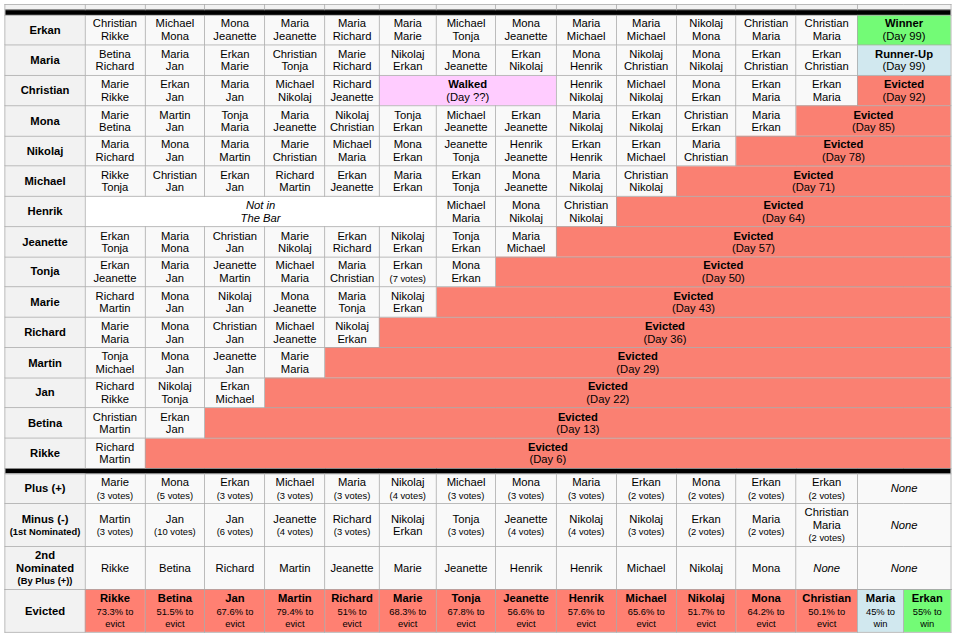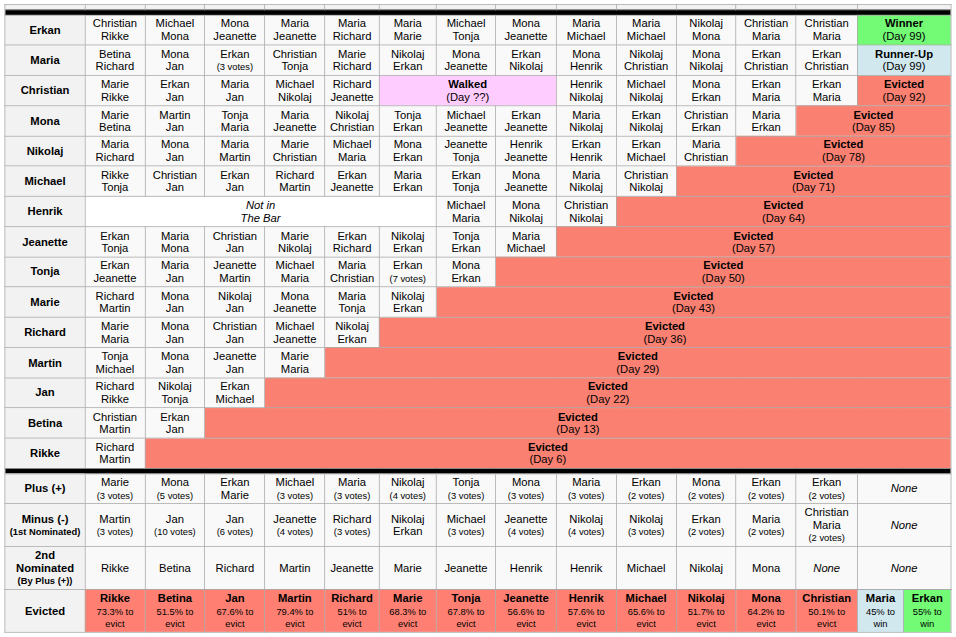 <table class="wikitable" style="font-size:90%; text-align:center; width: 96%; margin-left: auto; margin-right: auto;">
 <tr>
 <th></th>
 <th></th>
 <th></th>
 <th></th>
 <th></th>
 <th></th>
 <th></th>
 <th></th>
 <th></th>
 <th></th>
 <th></th>
 <th></th>
 <th></th>
 <th></th>
 <th colspan=2></th>
 </tr>
 <tr>
 <th style="background:#000000;" colspan="17"></th>
 </tr>
 <tr>
 <th>Erkan</th>
 <td><span>Christian</span><br><span>Rikke</span></td>
 <td><span>Michael</span><br><span>Mona</span></td>
 <td><span>Mona</span><br><span>Jeanette</span></td>
 <td><span>Maria</span><br><span>Jeanette</span></td>
 <td><span>Maria</span><br><span>Richard</span></td>
 <td><span>Maria</span><br><span>Marie</span></td>
 <td><span>Michael</span><br><span>Tonja</span></td>
 <td><span>Mona</span><br><span>Jeanette</span></td>
 <td><span>Maria</span><br><span>Michael</span></td>
 <td><span>Maria</span><br><span>Michael</span></td>
 <td><span>Nikolaj</span><br><span>Mona</span></td>
 <td><span>Christian</span><br><span>Maria</span></td>
 <td><span>Christian</span><br><span>Maria</span></td>
 <td style="background:#73FB76" colspan=2><strong>Winner</strong> <br> (Day 99)</td>
 </tr>
 <tr>
 <th>Maria</th>
 <td><span>Betina</span><br><span>Richard</span></td>
-<td><span>Maria</span><br><span>Jan</span></td>
-<td><span>Erkan</span><br><span>Marie</span></td>
+<td><span>Mona</span><br><span>Jan</span></td>
+<td><span>Erkan<br><small>(3 votes)</small></span></td>
 <td><span>Christian</span><br><span>Tonja</span></td>
 <td><span>Marie</span><br><span>Richard</span></td>
 <td><span>Nikolaj</span><br><span>Erkan</span></td>
 <td><span>Mona</span><br><span>Jeanette</span></td>
 <td><span>Erkan</span><br><span>Nikolaj</span></td>
 <td><span>Mona</span><br><span>Henrik</span></td>
 <td><span>Nikolaj</span><br><span>Christian</span></td>
 <td><span>Mona</span><br><span>Nikolaj</span></td>
 <td><span>Erkan</span><br><span>Christian</span></td>
 <td><span>Erkan</span><br><span>Christian</span></td>
 <td style="background:#D1E8EF" colspan=2><strong>Runner-Up</strong> <br> (Day 99)</td>
 </tr>
 <tr>
 <th>Christian</th>
 <td><span>Marie</span><br><span>Rikke</span></td>
 <td><span>Erkan</span><br><span>Jan</span></td>
 <td><span>Maria</span><br><span>Jan</span></td>
 <td><span>Michael</span><br><span>Nikolaj</span></td>
 <td><span>Richard</span><br><span>Jeanette</span></td>
 <td style="background:#fcf; text-align:center;" colspan="3"><strong>Walked</strong> <br> (Day ??)</td>
 <td><span>Henrik</span><br><span>Nikolaj</span></td>
 <td><span>Michael</span><br><span>Nikolaj</span></td>
 <td><span>Mona</span><br><span>Erkan</span></td>
 <td><span>Erkan</span><br><span>Maria</span></td>
 <td><span>Erkan</span><br><span>Maria</span></td>
 <td style="background:salmon; text-align:center;" colspan=2><strong>Evicted</strong> <br> (Day 92)</td>
 </tr>
 <tr>
 <th>Mona</th>
 <td><span>Marie</span><br><span>Betina</span></td>
 <td><span>Martin</span><br><span>Jan</span></td>
 <td><span>Tonja</span><br><span>Maria</span></td>
 <td><span>Maria</span><br><span>Jeanette</span></td>
 <td><span>Nikolaj</span><br><span>Christian</span></td>
 <td><span>Tonja</span><br><span>Erkan</span></td>
 <td><span>Michael</span><br><span>Jeanette</span></td>
 <td><span>Erkan</span><br><span>Jeanette</span></td>
 <td><span>Maria</span><br><span>Nikolaj</span></td>
 <td><span>Erkan</span><br><span>Nikolaj</span></td>
 <td><span>Christian</span><br><span>Erkan</span></td>
 <td><span>Maria</span><br><span>Erkan</span></td>
 <td style="background:salmon; text-align:center;" colspan=3><strong>Evicted</strong> <br> (Day 85)</td>
 </tr>
 <tr>
 <th>Nikolaj</th>
 <td><span>Maria</span><br><span>Richard</span></td>
 <td><span>Mona</span><br><span>Jan</span></td>
 <td><span>Maria</span><br><span>Martin</span></td>
 <td><span>Marie</span><br><span>Christian</span></td>
 <td><span>Michael</span><br><span>Maria</span></td>
 <td><span>Mona</span><br><span>Erkan</span></td>
 <td><span>Jeanette</span><br><span>Tonja</span></td>
 <td><span>Henrik</span><br><span>Jeanette</span></td>
 <td><span>Erkan</span><br><span>Henrik</span></td>
 <td><span>Erkan</span><br><span>Michael</span></td>
 <td><span>Maria</span><br><span>Christian</span></td>
 <td style="background:salmon; text-align:center;" colspan=4><strong>Evicted</strong> <br> (Day 78)</td>
 </tr>
 <tr>
 <th>Michael</th>
 <td><span>Rikke</span><br><span>Tonja</span></td>
 <td><span>Christian</span><br><span>Jan</span></td>
 <td><span>Erkan</span><br><span>Jan</span></td>
 <td><span>Richard</span><br><span>Martin</span></td>
 <td><span>Erkan</span><br><span>Jeanette</span></td>
 <td><span>Maria</span><br><span>Erkan</span></td>
 <td><span>Erkan</span><br><span>Tonja</span></td>
 <td><span>Mona</span><br><span>Jeanette</span></td>
 <td><span>Maria</span><br><span>Nikolaj</span></td>
 <td><span>Christian</span><br><span>Nikolaj</span></td>
 <td style="background:salmon; text-align:center;" colspan=5><strong>Evicted</strong> <br> (Day 71)</td>
 </tr>
 <tr>
 <th>Henrik</th>
 <td style="background:#FFFFFF; text-align:center;" colspan=6><em>Not in<br>The Bar</em></td>
 <td><span>Michael</span><br><span>Maria</span></td>
 <td><span>Mona</span><br><span>Nikolaj</span></td>
 <td><span>Christian</span><br><span>Nikolaj</span></td>
 <td style="background:salmon; text-align:center;" colspan=6><strong>Evicted</strong> <br> (Day 64)</td>
 </tr>
 <tr>
 <th>Jeanette</th>
 <td><span>Erkan</span><br><span>Tonja</span></td>
 <td><span>Maria</span><br><span>Mona</span></td>
 <td><span>Christian</span><br><span>Jan</span></td>
 <td><span>Marie</span><br><span>Nikolaj</span></td>
 <td><span>Erkan</span><br><span>Richard</span></td>
 <td><span>Nikolaj</span><br><span>Erkan</span></td>
 <td><span>Tonja</span><br><span>Erkan</span></td>
 <td><span>Maria</span><br><span>Michael</span></td>
 <td style="background:salmon; text-align:center;" colspan="7"><strong>Evicted</strong> <br> (Day 57)</td>
 </tr>
 <tr>
 <th>Tonja</th>
 <td><span>Erkan</span><br><span>Jeanette</span></td>
 <td><span>Maria</span><br><span>Jan</span></td>
 <td><span>Jeanette</span><br><span>Martin</span></td>
 <td><span>Michael</span><br><span>Maria</span></td>
 <td><span>Maria</span><br><span>Christian</span></td>
 <td><span>Erkan<br><small>(7 votes)</small></span></td>
 <td><span>Mona</span><br><span>Erkan</span></td>
 <td style="background:salmon; text-align:center;" colspan="8"><strong>Evicted</strong> <br> (Day 50)</td>
 </tr>
 <tr>
 <th>Marie</th>
 <td><span>Richard</span><br><span>Martin</span></td>
 <td><span>Mona</span><br><span>Jan</span></td>
 <td><span>Nikolaj</span><br><span>Jan</span></td>
 <td><span>Mona</span><br><span>Jeanette</span></td>
 <td><span>Maria</span><br><span>Tonja</span></td>
 <td><span>Nikolaj</span><br><span>Erkan</span></td>
 <td style="background:salmon; text-align:center;" colspan="9"><strong>Evicted</strong> <br> (Day 43)</td>
 </tr>
 <tr>
 <th>Richard</th>
 <td><span>Marie</span><br><span>Maria</span></td>
 <td><span>Mona</span><br><span>Jan</span></td>
 <td><span>Christian</span><br><span>Jan</span></td>
 <td><span>Michael</span><br><span>Jeanette</span></td>
 <td><span>Nikolaj</span><br><span>Erkan</span></td>
 <td style="background:salmon; text-align:center;" colspan="10"><strong>Evicted</strong> <br> (Day 36)</td>
 </tr>
 <tr>
 <th>Martin</th>
 <td><span>Tonja</span><br><span>Michael</span></td>
 <td><span>Mona</span><br><span>Jan</span></td>
 <td><span>Jeanette</span><br><span>Jan</span></td>
 <td><span>Marie</span><br><span>Maria</span></td>
 <td style="background:salmon; text-align:center;" colspan="11"><strong>Evicted</strong><br> (Day 29)</td>
 </tr>
 <tr>
 <th>Jan</th>
 <td><span>Richard</span><br><span>Rikke</span></td>
 <td><span>Nikolaj</span><br><span>Tonja</span></td>
 <td><span>Erkan</span><br><span>Michael</span></td>
 <td style="background:salmon; text-align:center;" colspan="12"><strong>Evicted</strong><br> (Day 22)</td>
 </tr>
 <tr>
 <th>Betina</th>
 <td><span>Christian</span><br><span>Martin</span></td>
 <td><span>Erkan</span><br><span>Jan</span></td>
 <td style="background:salmon; text-align:center;" colspan="13"><strong>Evicted</strong><br> (Day 13)</td>
 </tr>
 <tr>
 <th>Rikke</th>
 <td><span>Richard</span><br><span>Martin</span></td>
 <td style="background:salmon; text-align:center;" colspan="14"><strong>Evicted</strong><br> (Day 6)</td>
 </tr>
 <tr>
 <th style="background:#000000;" colspan="17"></th>
 </tr>
 <tr>
 <th>Plus (+)</th>
 <td><span>Marie<br><small>(3 votes)</small></span></td>
 <td><span>Mona<br><small>(5 votes)</small></span></td>
-<td><span>Erkan<br><small>(3 votes)</small></span></td>
+<td><span>Erkan</span><br><span>Marie</span></td>
 <td><span>Michael<br><small>(3 votes)</small></span></td>
 <td><span>Maria<br><small>(3 votes)</small></span></td>
 <td><span>Nikolaj<br><small>(4 votes)</small></span></td>
-<td><span>Michael<br><small>(3 votes)</small></span></td>
+<td><span>Tonja<br><small>(3 votes)</small></span></td>
 <td><span>Mona<br><small>(3 votes)</small></span></td>
 <td><span>Maria<br><small>(3 votes)</small></span></td>
 <td><span>Erkan<br><small>(2 votes)</small></span></td>
 <td><span>Mona<br><small>(2 votes)</small></span></td>
 <td><span>Erkan<br><small>(2 votes)</small></span></td>
 <td><span>Erkan<br><small>(2 votes)</small></span></td>
 <td colspan=2><em>None</em></td>
 </tr>
 <tr>
 <th>Minus (-)<br><small>(1st Nominated)</small></th>
 <td><span>Martin<br><small>(3 votes)</small></span></td>
 <td><span>Jan<br><small>(10 votes)</small></span></td>
 <td><span>Jan<br><small>(6 votes)</small></span></td>
 <td><span>Jeanette<br><small>(4 votes)</small></span></td>
 <td><span>Richard<br><small>(3 votes)</small></span></td>
 <td><span>Nikolaj</span><br><span>Erkan</span></td>
-<td><span>Tonja<br><small>(3 votes)</small></span></td>
+<td><span>Michael<br><small>(3 votes)</small></span></td>
 <td><span>Jeanette<br><small>(4 votes)</small></span></td>
 <td><span>Nikolaj<br><small>(4 votes)</small></span></td>
 <td><span>Nikolaj<br><small>(3 votes)</small></span></td>
 <td><span>Erkan<br><small>(2 votes)</small></span></td>
 <td><span>Maria<br><small>(2 votes)</small></span></td>
 <td><span>Christian<br>Maria<br><small>(2 votes)</small></span></td>
 <td colspan=2><em>None</em></td>
 </tr>
 <tr>
 <th>2nd Nominated<br><small>(By Plus (+))</small></th>
 <td>Rikke</td>
 <td>Betina</td>
 <td>Richard</td>
 <td>Martin</td>
 <td>Jeanette</td>
 <td>Marie</td>
 <td>Jeanette</td>
 <td>Henrik</td>
 <td>Henrik</td>
 <td>Michael</td>
 <td>Nikolaj</td>
 <td>Mona</td>
 <td><em>None</em></td>
 <td colspan=2><em>None</em></td>
 </tr>
 <tr>
 <th rowspan="4">Evicted</th>
 <td rowspan="4" style="background:#FF8072"><strong>Rikke</strong><br><small>73.3% to evict</small></td>
 <td rowspan="4" style="background:#FF8072"><strong>Betina</strong><br><small>51.5% to evict</small></td>
 <td rowspan="4" style="background:#FF8072"><strong>Jan</strong><br><small>67.6% to evict</small></td>
 <td rowspan="4" style="background:#FF8072"><strong>Martin</strong><br><small>79.4% to evict</small></td>
 <td rowspan="4" style="background:#FF8072"><strong>Richard</strong><br><small>51% to evict</small></td>
 <td rowspan="4" style="background:#FF8072"><strong>Marie</strong><br><small>68.3% to evict</small></td>
 <td rowspan="4" style="background:#FF8072"><strong>Tonja</strong><br><small>67.8% to evict</small></td>
 <td rowspan="4" style="background:#FF8072"><strong>Jeanette</strong><br><small>56.6% to evict</small></td>
 <td rowspan="4" style="background:#FF8072"><strong>Henrik</strong><br><small>57.6% to evict</small></td>
 <td rowspan="4" style="background:#FF8072"><strong>Michael</strong><br><small>65.6% to evict</small></td>
 <td rowspan="4" style="background:#FF8072"><strong>Nikolaj</strong><br><small>51.7% to evict</small></td>
 <td rowspan="4" style="background:#FF8072"><strong>Mona</strong><br><small>64.2% to evict</small></td>
 <td rowspan="4" style="background:#FF8072"><strong>Christian</strong><br><small>50.1% to evict</small></td>
 </tr>
 <tr>
 <td rowspan="2" style="background:#D1E8EF"><strong>Maria</strong><br><small>45% to win</small></td>
 <td rowspan="2" style="background:#73FB76"><strong>Erkan</strong><br><small>55% to win</small></td>
 </tr>
 <tr>
 </tr>
 </table>
